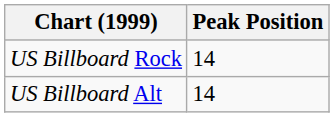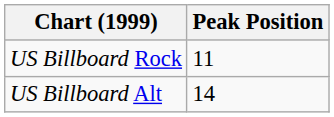 <table class="wikitable">
 <tr>
 <th>Chart (1999)</th>
 <th>Peak Position</th>
 </tr>
 <tr>
 <td><em>US Billboard</em> <a href='#'>Rock</a></td>
-<td>14</td>
+<td>11</td>
 </tr>
 <tr>
 <td><em>US Billboard</em> <a href='#'>Alt</a></td>
 <td>14</td>
 </tr>
 </table>
